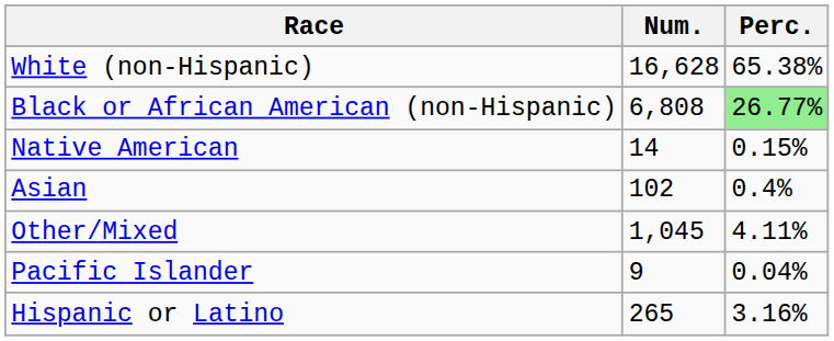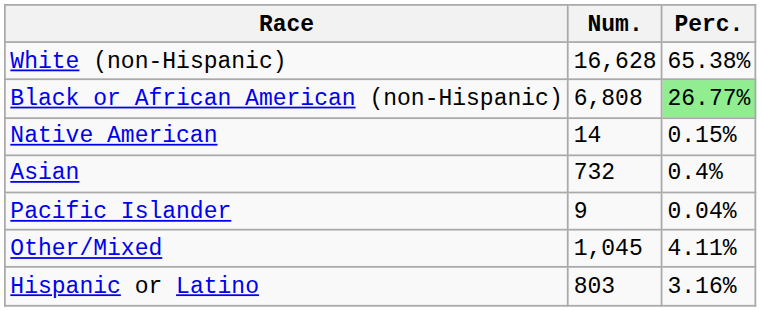 <table class="wikitable">
 <tr>
 <th>Race</th>
 <th>Num.</th>
 <th>Perc.</th>
 </tr>
 <tr>
 <td><a href='#'>White</a> (non-Hispanic)</td>
 <td>16,628</td>
 <td>65.38%</td>
 </tr>
 <tr>
 <td><a href='#'>Black or African American</a> (non-Hispanic)</td>
 <td>6,808</td>
 <td style="background: lightgreen;">26.77%</td>
 </tr>
 <tr>
 <td><a href='#'>Native American</a></td>
 <td>14</td>
 <td>0.15%</td>
 </tr>
 <tr>
 <td><a href='#'>Asian</a></td>
-<td>102</td>
+<td>732</td>
 <td>0.4%</td>
+</tr>
+<tr>
+<td><a href='#'>Pacific Islander</a></td>
+<td>9</td>
+<td>0.04%</td>
 </tr>
 <tr>
 <td><a href='#'>Other/Mixed</a></td>
 <td>1,045</td>
 <td>4.11%</td>
 </tr>
 <tr>
-<td><a href='#'>Pacific Islander</a></td>
-<td>9</td>
-<td>0.04%</td>
-</tr>
-<tr>
 <td><a href='#'>Hispanic</a> or <a href='#'>Latino</a></td>
-<td>265</td>
+<td>803</td>
 <td>3.16%</td>
 </tr>
 </table>
